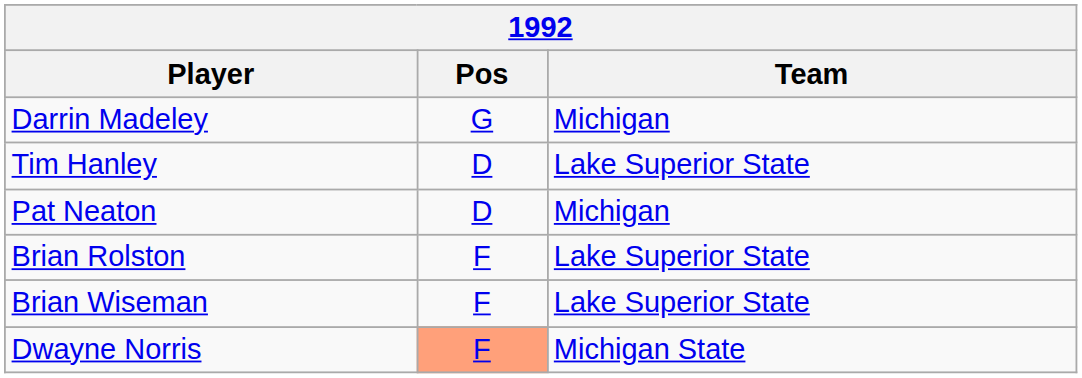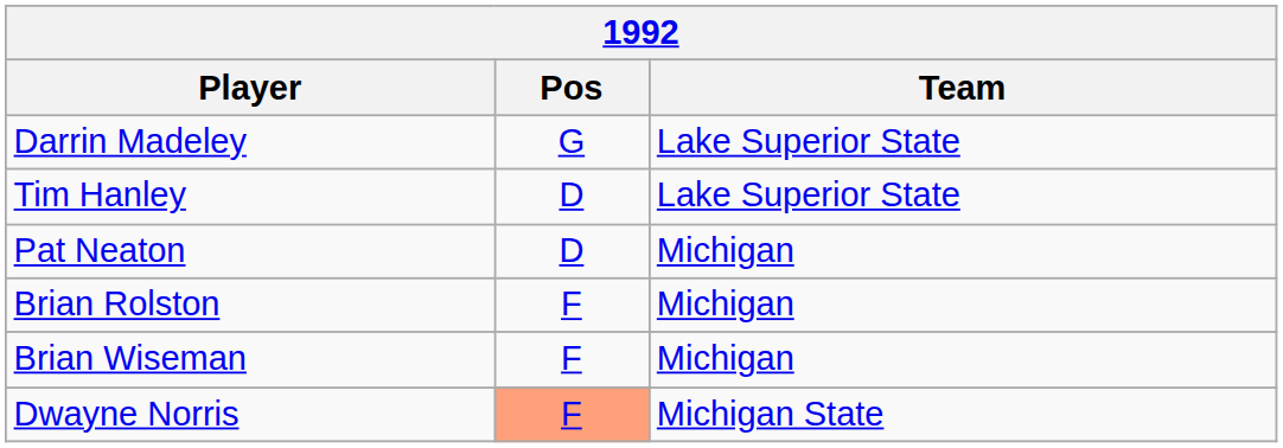 <table class="wikitable" width=95%>
 <tr>
 <th colspan=3><a href='#'>1992</a></th>
 </tr>
 <tr>
 <th>Player</th>
 <th>Pos</th>
 <th>Team</th>
 </tr>
 <tr>
 <td><a href='#'>Darrin Madeley</a></td>
 <td style="text-align:center;"><a href='#'>G</a></td>
-<td><a href='#'>Michigan</a></td>
+<td><a href='#'>Lake Superior State</a></td>
 </tr>
 <tr>
 <td><a href='#'>Tim Hanley</a></td>
 <td style="text-align:center;"><a href='#'>D</a></td>
 <td><a href='#'>Lake Superior State</a></td>
 </tr>
 <tr>
 <td><a href='#'>Pat Neaton</a></td>
 <td style="text-align:center;"><a href='#'>D</a></td>
 <td><a href='#'>Michigan</a></td>
 </tr>
 <tr>
 <td><a href='#'>Brian Rolston</a></td>
 <td style="text-align:center;"><a href='#'>F</a></td>
-<td><a href='#'>Lake Superior State</a></td>
+<td><a href='#'>Michigan</a></td>
 </tr>
 <tr>
 <td><a href='#'>Brian Wiseman</a></td>
 <td style="text-align:center;"><a href='#'>F</a></td>
-<td><a href='#'>Lake Superior State</a></td>
+<td><a href='#'>Michigan</a></td>
 </tr>
 <tr>
 <td><a href='#'>Dwayne Norris</a></td>
 <td style="background: lightsalmon; text-align:center;"><a href='#'>F</a></td>
 <td><a href='#'>Michigan State</a></td>
 </tr>
 </table>
